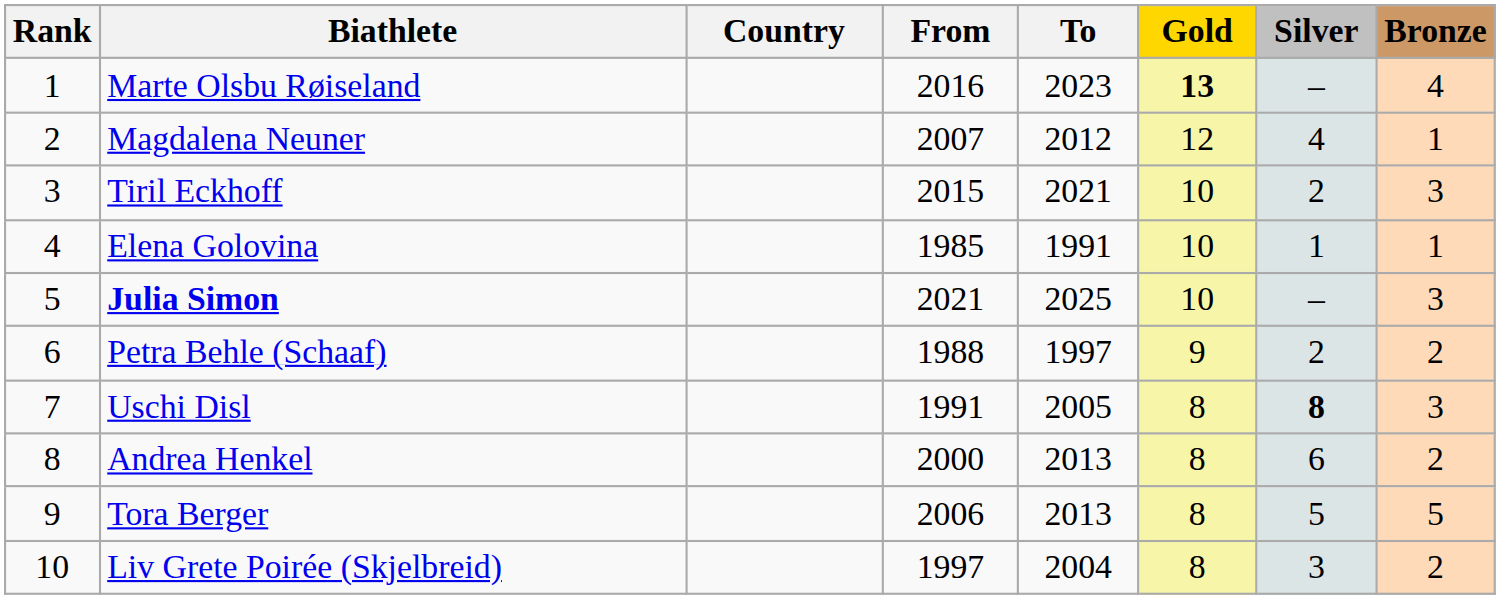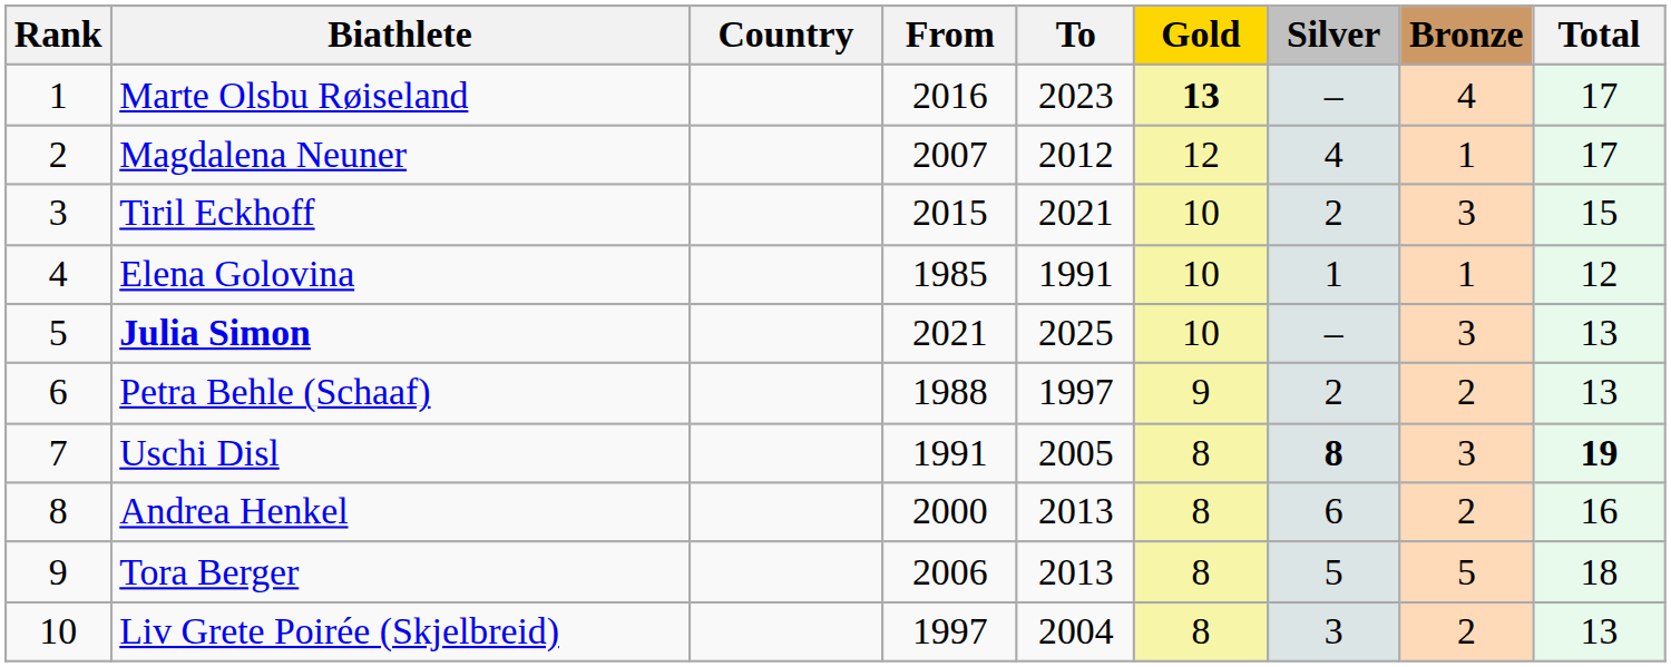 <table class="wikitable plainrowheaders" width=80% style="text-align:center;">
 <tr style="background-color:#EDEDED;">
 <th class="hintergrundfarbe5" style="width:1em">Rank</th>
 <th class="hintergrundfarbe5">Biathlete</th>
 <th class="hintergrundfarbe5">Country</th>
 <th class="hintergrundfarbe5">From</th>
 <th class="hintergrundfarbe5">To</th>
 <th style="background:    gold; width:8%">Gold</th>
 <th style="background:  silver; width:8%">Silver</th>
 <th style="background: #CC9966; width:8%">Bronze</th>
+<th class="hintergrundfarbe5" style="width:8%">Total</th>
 </tr>
 <tr>
 <td>1</td>
 <td align="left"><a href='#'>Marte Olsbu Røiseland</a></td>
 <td align="left"></td>
 <td>2016</td>
 <td>2023</td>
 <td bgcolor="#F7F6A8"><strong>13</strong></td>
 <td bgcolor="#DCE5E5">–</td>
 <td bgcolor="#FFDAB9">4</td>
+<td bgcolor="#E7FAEC">17</td>
 </tr>
 <tr align="center">
 <td>2</td>
 <td align="left"><a href='#'>Magdalena Neuner</a></td>
 <td align="left"></td>
 <td>2007</td>
 <td>2012</td>
 <td bgcolor="#F7F6A8">12</td>
 <td bgcolor="#DCE5E5">4</td>
 <td bgcolor="#FFDAB9">1</td>
+<td bgcolor="#E7FAEC">17</td>
 </tr>
 <tr align="center">
 <td>3</td>
 <td align="left"><a href='#'>Tiril Eckhoff</a></td>
 <td align="left"></td>
 <td>2015</td>
 <td>2021</td>
 <td bgcolor="#F7F6A8">10</td>
 <td bgcolor="#DCE5E5">2</td>
 <td bgcolor="#FFDAB9">3</td>
+<td bgcolor="#E7FAEC">15</td>
 </tr>
 <tr align="center">
 <td>4</td>
 <td align="left"><a href='#'>Elena Golovina</a></td>
 <td align="left"></td>
 <td>1985</td>
 <td>1991</td>
 <td bgcolor="#F7F6A8">10</td>
 <td bgcolor="#DCE5E5">1</td>
 <td bgcolor="#FFDAB9">1</td>
+<td bgcolor="#E7FAEC">12</td>
 </tr>
 <tr align="center">
 <td>5</td>
 <td align="left"><strong><a href='#'>Julia Simon</a></strong></td>
 <td align="left"></td>
 <td>2021</td>
 <td>2025</td>
 <td bgcolor="#F7F6A8">10</td>
 <td bgcolor="#DCE5E5">–</td>
 <td bgcolor="#FFDAB9">3</td>
+<td bgcolor="#E7FAEC">13</td>
 </tr>
 <tr align="center">
 <td>6</td>
 <td align="left"><a href='#'>Petra Behle (Schaaf)</a></td>
 <td align="left"><br></td>
 <td>1988</td>
 <td>1997</td>
 <td bgcolor="#F7F6A8">9</td>
 <td bgcolor="#DCE5E5">2</td>
 <td bgcolor="#FFDAB9">2</td>
+<td bgcolor="#E7FAEC">13</td>
 </tr>
 <tr align="center">
 <td>7</td>
 <td align="left"><a href='#'>Uschi Disl</a></td>
 <td align="left"></td>
 <td>1991</td>
 <td>2005</td>
 <td bgcolor="#F7F6A8">8</td>
 <td bgcolor="#DCE5E5"><strong>8</strong></td>
 <td bgcolor="#FFDAB9">3</td>
+<td bgcolor="#E7FAEC"><strong>19</strong></td>
 </tr>
 <tr align="center">
 <td>8</td>
 <td align="left"><a href='#'>Andrea Henkel</a></td>
 <td align="left"></td>
 <td>2000</td>
 <td>2013</td>
 <td bgcolor="#F7F6A8">8</td>
 <td bgcolor="#DCE5E5">6</td>
 <td bgcolor="#FFDAB9">2</td>
+<td bgcolor="#E7FAEC">16</td>
 </tr>
 <tr align="center">
 <td>9</td>
 <td align="left"><a href='#'>Tora Berger</a></td>
 <td align="left"></td>
 <td>2006</td>
 <td>2013</td>
 <td bgcolor="#F7F6A8">8</td>
 <td bgcolor="#DCE5E5">5</td>
 <td bgcolor="#FFDAB9">5</td>
+<td bgcolor="#E7FAEC">18</td>
 </tr>
 <tr align="center">
 <td>10</td>
 <td align="left"><a href='#'>Liv Grete Poirée (Skjelbreid)</a></td>
 <td align="left"></td>
 <td>1997</td>
 <td>2004</td>
 <td bgcolor="#F7F6A8">8</td>
 <td bgcolor="#DCE5E5">3</td>
 <td bgcolor="#FFDAB9">2</td>
+<td bgcolor="#E7FAEC">13</td>
 </tr>
 </table>
